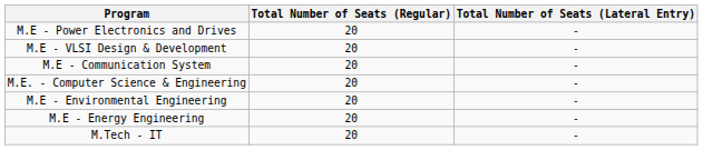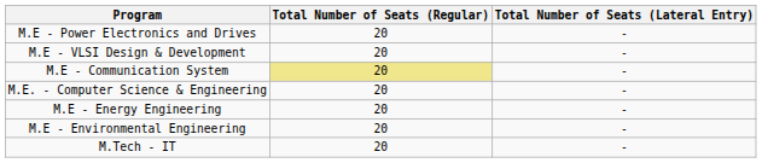 <table class="wikitable" style="text-align:center;">
 <tr>
 <th>Program</th>
 <th>Total Number of Seats (Regular)</th>
 <th>Total Number of Seats (Lateral Entry)</th>
 </tr>
 <tr>
 <td>M.E - Power Electronics and Drives</td>
 <td>20</td>
 <td>-</td>
 </tr>
 <tr>
 <td>M.E - VLSI Design & Development</td>
 <td>20</td>
 <td>-</td>
 </tr>
 <tr>
 <td>M.E - Communication System</td>
+<td style="background: khaki;">20</td>
+<td>-</td>
+</tr>
+<tr>
+<td>M.E. - Computer Science & Engineering</td>
 <td>20</td>
 <td>-</td>
 </tr>
 <tr>
-<td>M.E. - Computer Science & Engineering</td>
+<td>M.E - Energy Engineering</td>
 <td>20</td>
 <td>-</td>
 </tr>
 <tr>
 <td>M.E - Environmental Engineering</td>
 <td>20</td>
 <td>-</td>
 </tr>
 <tr>
-<td>M.E - Energy Engineering</td>
-<td>20</td>
-<td>-</td>
-</tr>
-<tr>
 <td>M.Tech - IT</td>
 <td>20</td>
 <td>-</td>
 </tr>
 </table>
